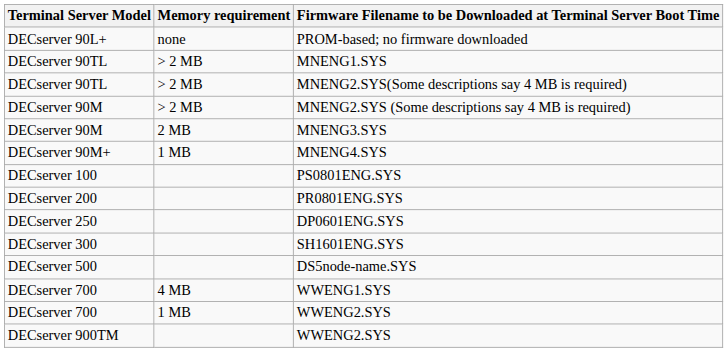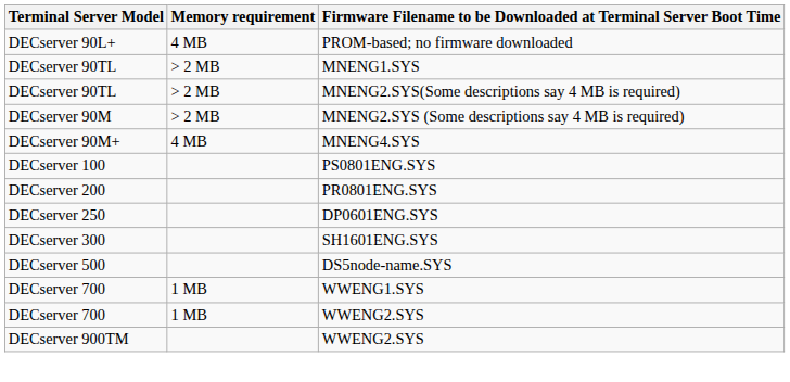 <table class="wikitable">
 <tr>
 <th>Terminal Server Model</th>
 <th>Memory requirement</th>
 <th>Firmware Filename to be Downloaded at Terminal Server Boot Time</th>
 </tr>
 <tr>
 <td>DECserver 90L+</td>
-<td>none</td>
+<td>4 MB</td>
 <td>PROM-based; no firmware downloaded</td>
 </tr>
 <tr>
 <td>DECserver 90TL</td>
 <td>> 2 MB</td>
 <td>MNENG1.SYS</td>
 </tr>
 <tr>
 <td>DECserver 90TL</td>
 <td>> 2 MB</td>
 <td>MNENG2.SYS(Some descriptions say 4 MB is required)</td>
 </tr>
 <tr>
 <td>DECserver 90M</td>
 <td>> 2 MB</td>
 <td>MNENG2.SYS (Some descriptions say 4 MB is required)</td>
 </tr>
 <tr>
-<td>DECserver 90M</td>
-<td>2 MB</td>
-<td>MNENG3.SYS</td>
-</tr>
-<tr>
 <td>DECserver 90M+</td>
-<td>1 MB</td>
+<td>4 MB</td>
 <td>MNENG4.SYS</td>
 </tr>
 <tr>
 <td>DECserver 100</td>
 <td></td>
 <td>PS0801ENG.SYS</td>
 </tr>
 <tr>
 <td>DECserver 200</td>
 <td></td>
 <td>PR0801ENG.SYS</td>
 </tr>
 <tr>
 <td>DECserver 250</td>
 <td></td>
 <td>DP0601ENG.SYS</td>
 </tr>
 <tr>
 <td>DECserver 300</td>
 <td></td>
 <td>SH1601ENG.SYS</td>
 </tr>
 <tr>
 <td>DECserver 500</td>
 <td></td>
 <td>DS5node-name.SYS</td>
 </tr>
 <tr>
 <td>DECserver 700</td>
-<td>4 MB</td>
+<td>1 MB</td>
 <td>WWENG1.SYS</td>
 </tr>
 <tr>
 <td>DECserver 700</td>
 <td>1 MB</td>
 <td>WWENG2.SYS</td>
 </tr>
 <tr>
 <td>DECserver 900TM</td>
 <td></td>
 <td>WWENG2.SYS</td>
 </tr>
 </table>
